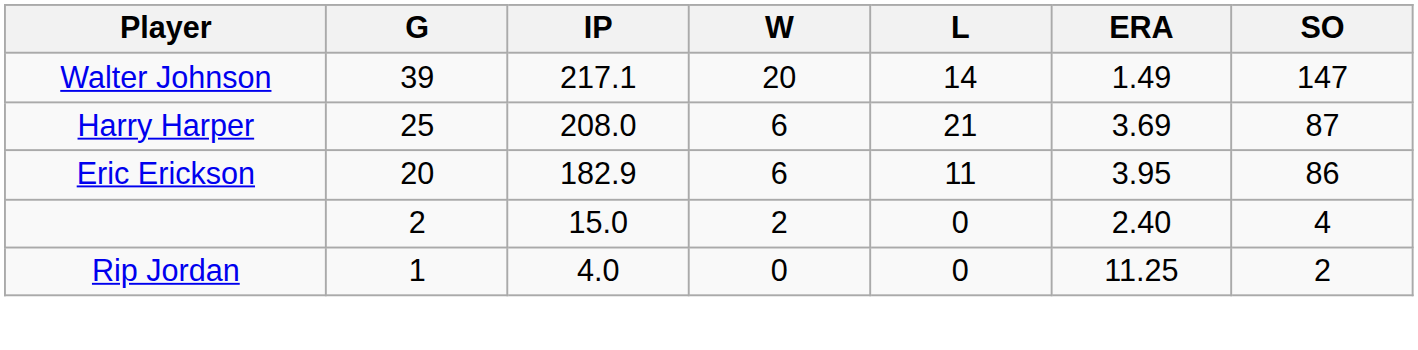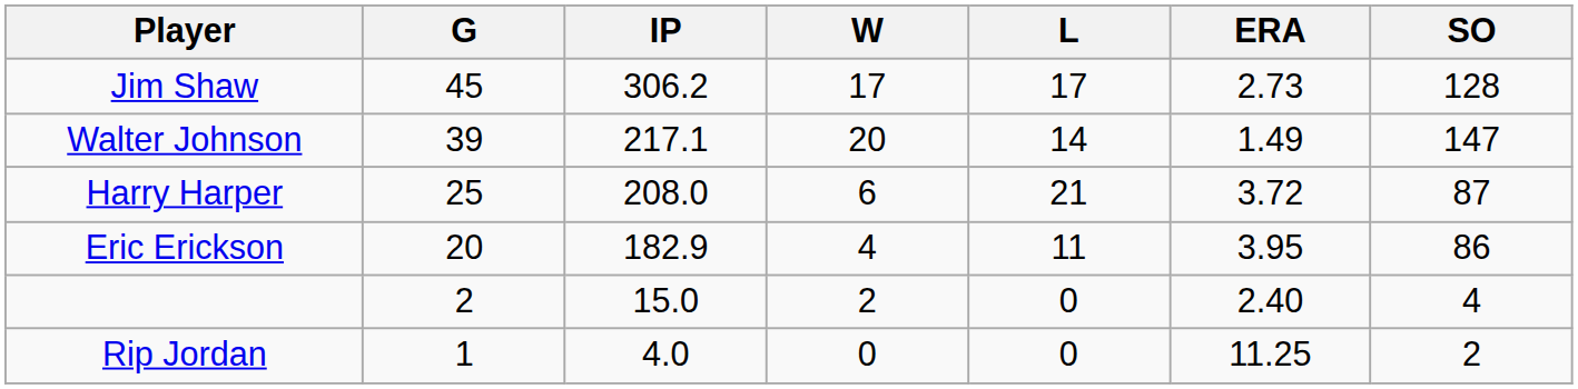 <table class="wikitable sortable">
 <tr>
 <th bgcolor="#DDDDFF" width="16%">Player</th>
 <th bgcolor="#DDDDFF" width="9%">G</th>
 <th bgcolor="#DDDDFF" width="9%">IP</th>
 <th bgcolor="#DDDDFF" width="9%">W</th>
 <th bgcolor="#DDDDFF" width="9%">L</th>
 <th bgcolor="#DDDDFF" width="9%">ERA</th>
 <th bgcolor="#DDDDFF" width="9%">SO</th>
+</tr>
+<tr align="center">
+<td><a href='#'>Jim Shaw</a></td>
+<td>45</td>
+<td>306.2</td>
+<td>17</td>
+<td>17</td>
+<td>2.73</td>
+<td>128</td>
 </tr>
 <tr align=center>
 <td><a href='#'>Walter Johnson</a></td>
 <td>39</td>
 <td>217.1</td>
 <td>20</td>
 <td>14</td>
 <td>1.49</td>
 <td>147</td>
 </tr>
 <tr align=center>
 <td><a href='#'>Harry Harper</a></td>
 <td>25</td>
 <td>208.0</td>
 <td>6</td>
 <td>21</td>
-<td>3.69</td>
+<td>3.72</td>
 <td>87</td>
 </tr>
 <tr align=center>
 <td><a href='#'>Eric Erickson</a></td>
 <td>20</td>
 <td>182.9</td>
-<td>6</td>
+<td>4</td>
 <td>11</td>
 <td>3.95</td>
 <td>86</td>
 </tr>
 <tr align=center>
 <td></td>
 <td>2</td>
 <td>15.0</td>
 <td>2</td>
 <td>0</td>
 <td>2.40</td>
 <td>4</td>
 </tr>
 <tr align="center">
 <td><a href='#'>Rip Jordan</a></td>
 <td>1</td>
 <td>4.0</td>
 <td>0</td>
 <td>0</td>
 <td>11.25</td>
 <td>2</td>
 </tr>
 </table>
